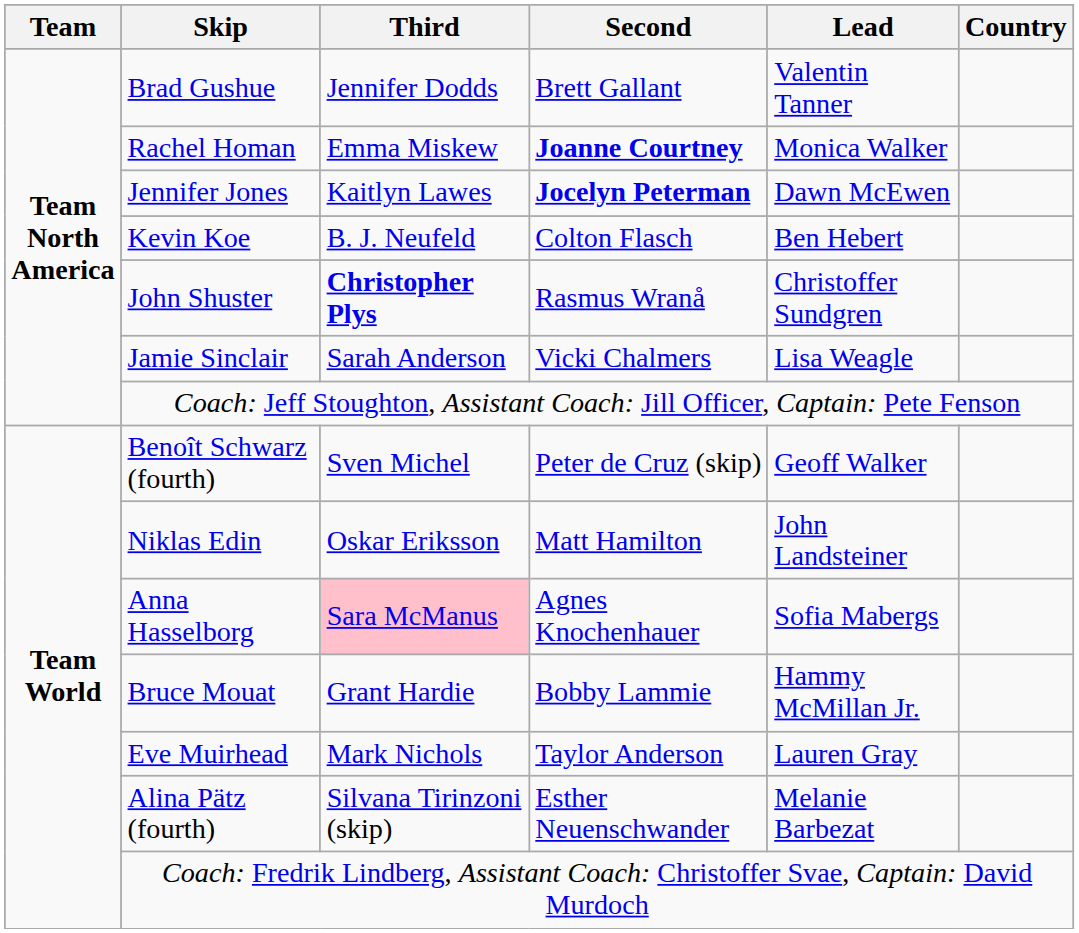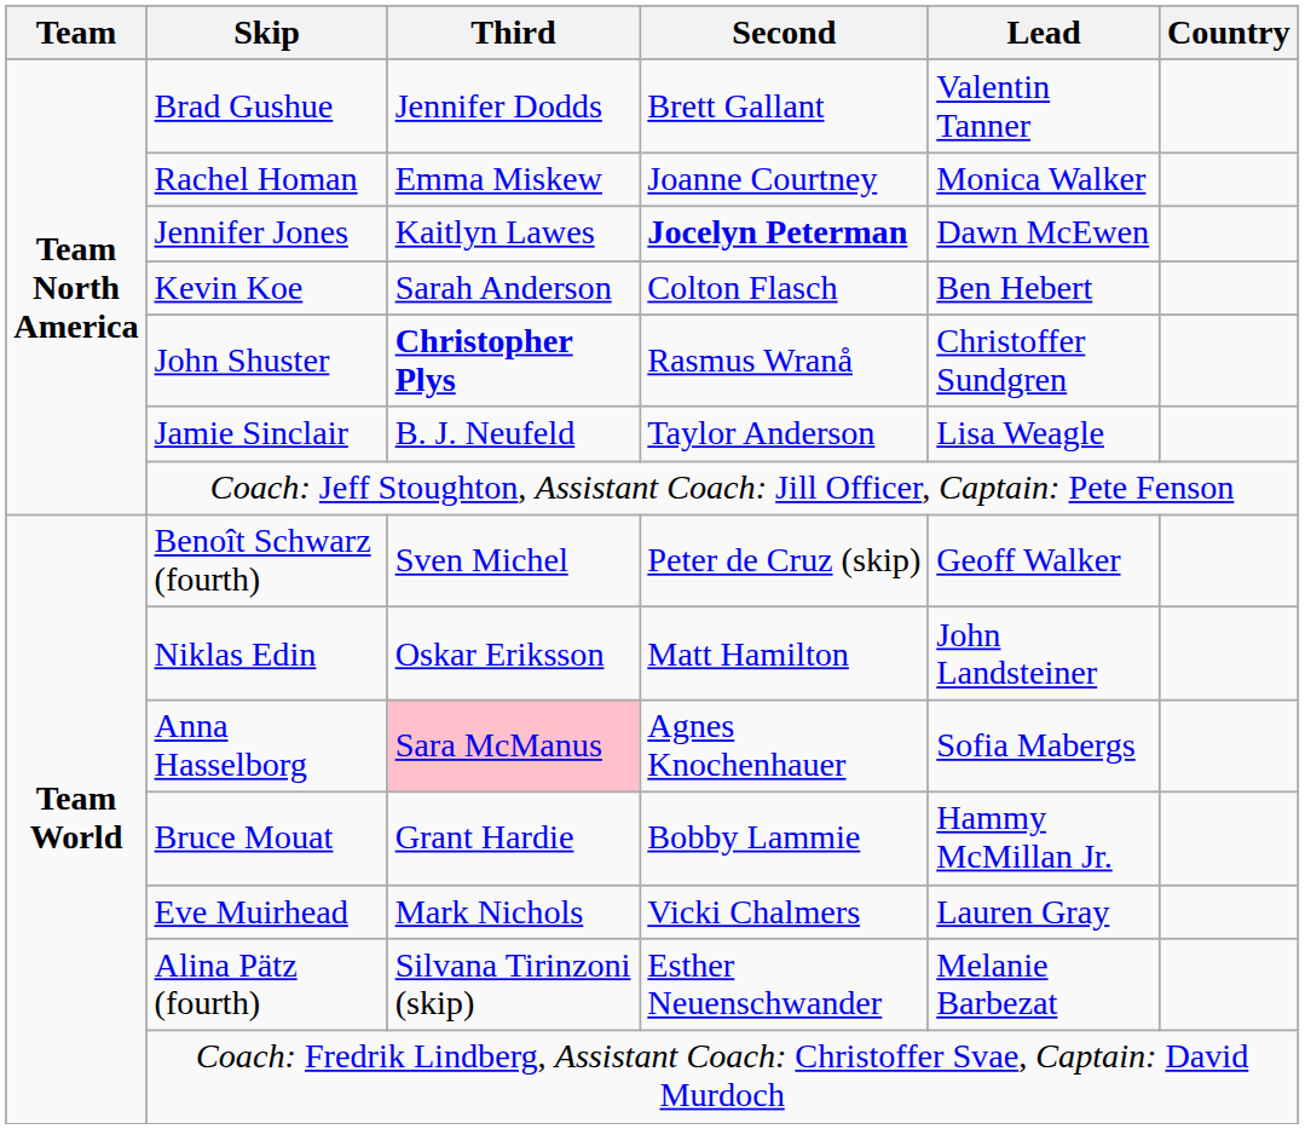 <table class="wikitable">
 <tr>
 <th>Team</th>
 <th>Skip</th>
 <th>Third</th>
 <th>Second</th>
 <th>Lead</th>
 <th>Country</th>
 </tr>
 <tr>
 <td rowspan=7 align=center><strong>Team<br>North<br>America</strong></td>
 <td><a href='#'>Brad Gushue</a></td>
 <td><a href='#'>Jennifer Dodds</a></td>
 <td><a href='#'>Brett Gallant</a></td>
 <td><a href='#'>Valentin Tanner</a></td>
 <td></td>
 </tr>
 <tr>
 <td><a href='#'>Rachel Homan</a></td>
 <td><a href='#'>Emma Miskew</a></td>
-<td><strong><a href='#'>Joanne Courtney</a></strong></td>
+<td><a href='#'>Joanne Courtney</a></td>
 <td><a href='#'>Monica Walker</a></td>
 <td></td>
 </tr>
 <tr>
 <td><a href='#'>Jennifer Jones</a></td>
 <td><a href='#'>Kaitlyn Lawes</a></td>
 <td><strong><a href='#'>Jocelyn Peterman</a></strong></td>
 <td><a href='#'>Dawn McEwen</a></td>
 <td></td>
 </tr>
 <tr>
 <td><a href='#'>Kevin Koe</a></td>
-<td><a href='#'>B. J. Neufeld</a></td>
+<td><a href='#'>Sarah Anderson</a></td>
 <td><a href='#'>Colton Flasch</a></td>
 <td><a href='#'>Ben Hebert</a></td>
 <td></td>
 </tr>
 <tr>
 <td><a href='#'>John Shuster</a></td>
 <td><strong><a href='#'>Christopher Plys</a></strong></td>
 <td><a href='#'>Rasmus Wranå</a></td>
 <td><a href='#'>Christoffer Sundgren</a></td>
 <td></td>
 </tr>
 <tr>
 <td><a href='#'>Jamie Sinclair</a></td>
-<td><a href='#'>Sarah Anderson</a></td>
-<td><a href='#'>Vicki Chalmers</a></td>
+<td><a href='#'>B. J. Neufeld</a></td>
+<td><a href='#'>Taylor Anderson</a></td>
 <td><a href='#'>Lisa Weagle</a></td>
 <td></td>
 </tr>
 <tr>
 <td colspan=5 align=center><em>Coach:</em> <a href='#'>Jeff Stoughton</a>, <em>Assistant Coach:</em> <a href='#'>Jill Officer</a>, <em>Captain:</em> <a href='#'>Pete Fenson</a></td>
 </tr>
 <tr>
 <td rowspan=7 align=center><strong>Team<br>World</strong></td>
 <td><a href='#'>Benoît Schwarz</a> (fourth)</td>
 <td><a href='#'>Sven Michel</a></td>
 <td><a href='#'>Peter de Cruz</a> (skip)</td>
 <td><a href='#'>Geoff Walker</a></td>
 <td></td>
 </tr>
 <tr>
 <td><a href='#'>Niklas Edin</a></td>
 <td><a href='#'>Oskar Eriksson</a></td>
 <td><a href='#'>Matt Hamilton</a></td>
 <td><a href='#'>John Landsteiner</a></td>
 <td></td>
 </tr>
 <tr>
 <td><a href='#'>Anna Hasselborg</a></td>
 <td style="background: pink;"><a href='#'>Sara McManus</a></td>
 <td><a href='#'>Agnes Knochenhauer</a></td>
 <td><a href='#'>Sofia Mabergs</a></td>
 <td></td>
 </tr>
 <tr>
 <td><a href='#'>Bruce Mouat</a></td>
 <td><a href='#'>Grant Hardie</a></td>
 <td><a href='#'>Bobby Lammie</a></td>
 <td><a href='#'>Hammy McMillan Jr.</a></td>
 <td></td>
 </tr>
 <tr>
 <td><a href='#'>Eve Muirhead</a></td>
 <td><a href='#'>Mark Nichols</a></td>
-<td><a href='#'>Taylor Anderson</a></td>
+<td><a href='#'>Vicki Chalmers</a></td>
 <td><a href='#'>Lauren Gray</a></td>
 <td></td>
 </tr>
 <tr>
 <td><a href='#'>Alina Pätz</a> (fourth)</td>
 <td><a href='#'>Silvana Tirinzoni</a> (skip)</td>
 <td><a href='#'>Esther Neuenschwander</a></td>
 <td><a href='#'>Melanie Barbezat</a></td>
 <td></td>
 </tr>
 <tr>
 <td colspan=5 align=center><em>Coach:</em> <a href='#'>Fredrik Lindberg</a>, <em>Assistant Coach:</em> <a href='#'>Christoffer Svae</a>, <em>Captain:</em> <a href='#'>David Murdoch</a></td>
 </tr>
 </table>
